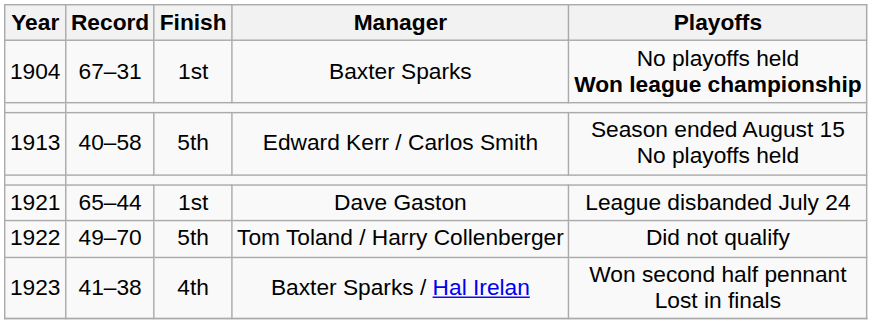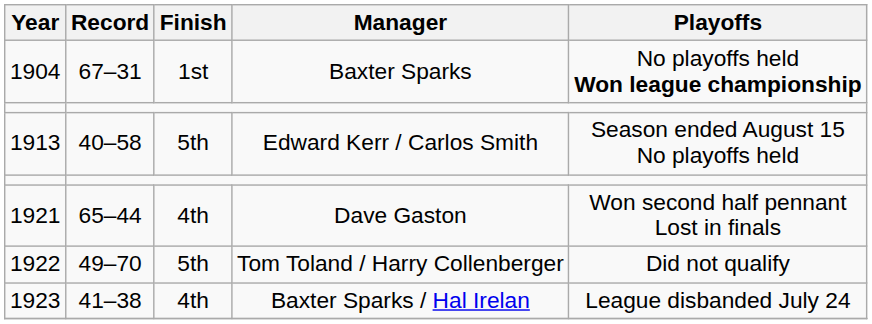 <table class="wikitable">
 <tr style="background: #F2F2F2;">
 <th>Year</th>
 <th>Record</th>
 <th>Finish</th>
 <th>Manager</th>
 <th>Playoffs</th>
 </tr>
 <tr align=center>
 <td>1904</td>
 <td>67–31</td>
 <td>1st</td>
 <td>Baxter Sparks</td>
 <td>No playoffs held<br><strong>Won league championship</strong></td>
 </tr>
 <tr align=center>
 <td></td>
 </tr>
 <tr align=center>
 <td>1913</td>
 <td>40–58</td>
 <td>5th</td>
 <td>Edward Kerr / Carlos Smith</td>
 <td>Season ended August 15<br>No playoffs held</td>
 </tr>
 <tr align=center>
 <td></td>
 </tr>
 <tr align=center>
 <td>1921</td>
 <td>65–44</td>
-<td>1st</td>
+<td>4th</td>
 <td>Dave Gaston</td>
-<td>League disbanded July 24</td>
+<td>Won second half pennant<br>Lost in finals</td>
 </tr>
 <tr align=center>
 <td>1922</td>
 <td>49–70</td>
 <td>5th</td>
 <td>Tom Toland / Harry Collenberger</td>
 <td>Did not qualify</td>
 </tr>
 <tr align=center>
 <td>1923</td>
 <td>41–38</td>
 <td>4th</td>
 <td>Baxter Sparks / <a href='#'>Hal Irelan</a></td>
-<td>Won second half pennant<br>Lost in finals</td>
+<td>League disbanded July 24</td>
 </tr>
 <tr align=center>
 </tr>
 </table>
